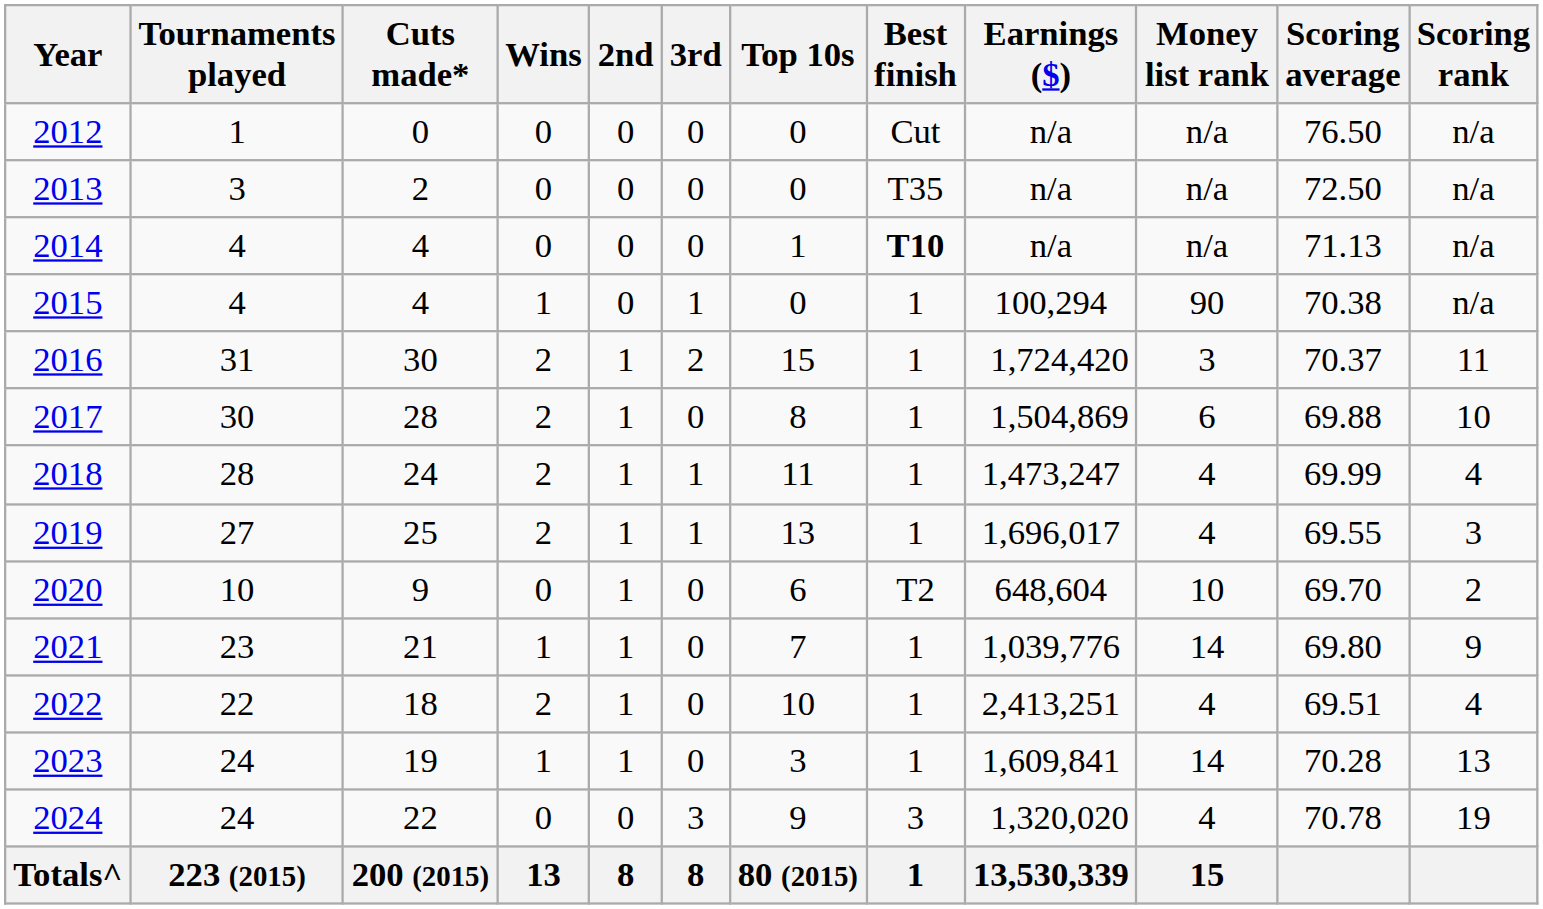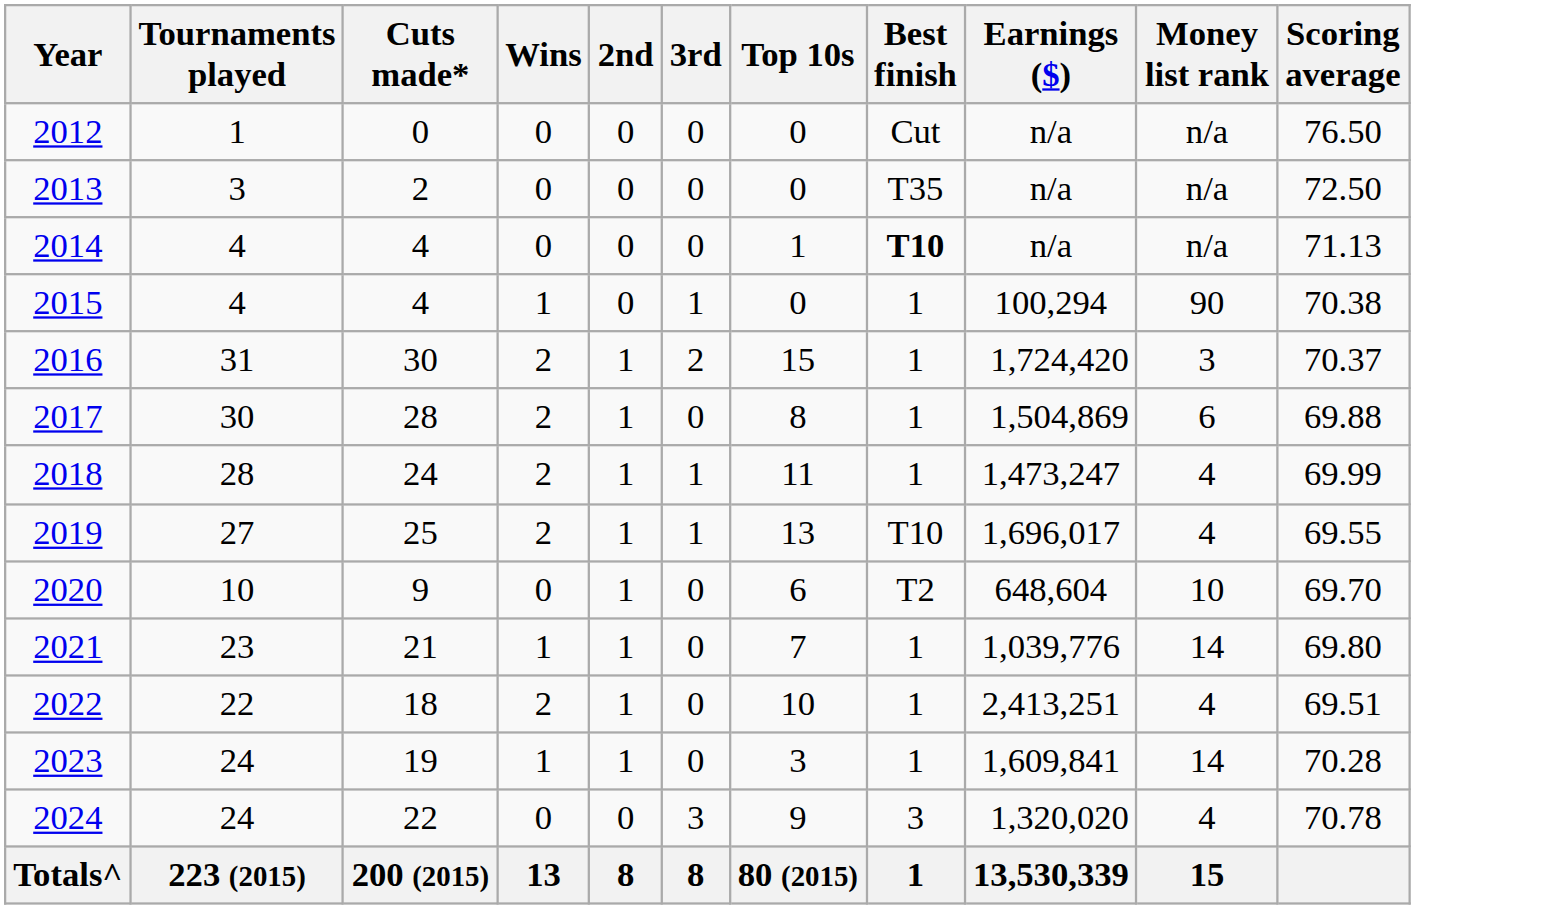 <table class="wikitable" style="text-align:center; font-size: 95%;">
 <tr>
 <th>Year</th>
 <th>Tournaments <br>played</th>
 <th>Cuts <br>made*</th>
 <th>Wins</th>
 <th>2nd</th>
 <th>3rd</th>
 <th>Top 10s</th>
 <th>Best <br>finish</th>
 <th>Earnings<br>(<a href='#'>$</a>)</th>
 <th>Money <br>list rank</th>
 <th>Scoring <br>average</th>
-<th>Scoring<br>rank</th>
 </tr>
 <tr>
 <td><a href='#'>2012</a></td>
 <td>1</td>
 <td>0</td>
 <td>0</td>
 <td>0</td>
 <td>0</td>
 <td>0</td>
 <td>Cut</td>
 <td>n/a</td>
 <td>n/a</td>
 <td>76.50</td>
-<td>n/a</td>
 </tr>
 <tr>
 <td><a href='#'>2013</a></td>
 <td>3</td>
 <td>2</td>
 <td>0</td>
 <td>0</td>
 <td>0</td>
 <td>0</td>
 <td>T35</td>
 <td align=center>n/a</td>
 <td>n/a</td>
 <td>72.50</td>
-<td>n/a</td>
 </tr>
 <tr>
 <td><a href='#'>2014</a></td>
 <td>4</td>
 <td>4</td>
 <td>0</td>
 <td>0</td>
 <td>0</td>
 <td>1</td>
 <td><strong>T10</strong></td>
 <td align=center>n/a</td>
 <td>n/a</td>
 <td>71.13</td>
-<td>n/a</td>
 </tr>
 <tr>
 <td><a href='#'>2015</a></td>
 <td>4 </td>
 <td>4 </td>
 <td>1</td>
 <td>0</td>
 <td>1</td>
 <td>0 </td>
 <td>1</td>
 <td align=center>100,294</td>
 <td>90</td>
 <td>70.38</td>
-<td>n/a</td>
 </tr>
 <tr>
 <td><a href='#'>2016</a></td>
 <td>31</td>
 <td>30</td>
 <td>2</td>
 <td>1</td>
 <td>2</td>
 <td>15</td>
 <td>1</td>
 <td align="right">1,724,420</td>
 <td>3</td>
 <td>70.37</td>
-<td>11</td>
 </tr>
 <tr>
 <td><a href='#'>2017</a></td>
 <td>30</td>
 <td>28</td>
 <td>2</td>
 <td>1</td>
 <td>0</td>
 <td>8</td>
 <td>1</td>
 <td align="right">1,504,869</td>
 <td>6</td>
 <td>69.88</td>
-<td>10</td>
 </tr>
 <tr>
 <td><a href='#'>2018</a></td>
 <td>28</td>
 <td>24</td>
 <td>2</td>
 <td>1</td>
 <td>1</td>
 <td>11</td>
 <td>1</td>
 <td align="center">1,473,247</td>
 <td>4</td>
 <td>69.99</td>
-<td>4</td>
 </tr>
 <tr>
 <td><a href='#'>2019</a></td>
 <td>27</td>
 <td>25</td>
 <td>2</td>
 <td>1</td>
 <td>1</td>
 <td>13</td>
-<td>1</td>
+<td>T10</td>
 <td align="center">1,696,017</td>
 <td>4</td>
 <td>69.55</td>
-<td>3</td>
 </tr>
 <tr>
 <td><a href='#'>2020</a></td>
 <td>10</td>
 <td>9</td>
 <td>0</td>
 <td>1</td>
 <td>0</td>
 <td>6</td>
 <td>T2</td>
 <td align="center">648,604</td>
 <td>10</td>
 <td>69.70</td>
-<td>2</td>
 </tr>
 <tr>
 <td><a href='#'>2021</a></td>
 <td>23</td>
 <td>21</td>
 <td>1</td>
 <td>1</td>
 <td>0</td>
 <td>7</td>
 <td>1</td>
 <td align="center">1,039,776</td>
 <td>14</td>
 <td>69.80</td>
-<td>9</td>
 </tr>
 <tr>
 <td><a href='#'>2022</a></td>
 <td>22</td>
 <td>18</td>
 <td>2</td>
 <td>1</td>
 <td>0</td>
 <td>10</td>
 <td>1</td>
 <td align="center">2,413,251</td>
 <td>4</td>
 <td>69.51</td>
-<td>4</td>
 </tr>
 <tr>
 <td><a href='#'>2023</a></td>
 <td>24</td>
 <td>19</td>
 <td>1</td>
 <td>1</td>
 <td>0</td>
 <td>3</td>
 <td>1</td>
 <td align="center">1,609,841</td>
 <td>14</td>
 <td>70.28</td>
-<td>13</td>
 </tr>
 <tr>
 <td><a href='#'>2024</a></td>
 <td>24</td>
 <td>22</td>
 <td>0</td>
 <td>0</td>
 <td>3</td>
 <td>9</td>
 <td>3</td>
 <td align=right>1,320,020</td>
 <td>4</td>
 <td>70.78</td>
-<td>19</td>
 </tr>
 <tr>
 <th>Totals^</th>
 <th>223 <small>(2015)</small> </th>
 <th>200 <small>(2015)</small> </th>
 <th>13 </th>
 <th>8 </th>
 <th>8 </th>
 <th>80 <small>(2015)</small>    </th>
 <th>1 </th>
 <th align=right>13,530,339 </th>
 <th>15 </th>
 <th></th>
-<th></th>
 </tr>
 </table>
